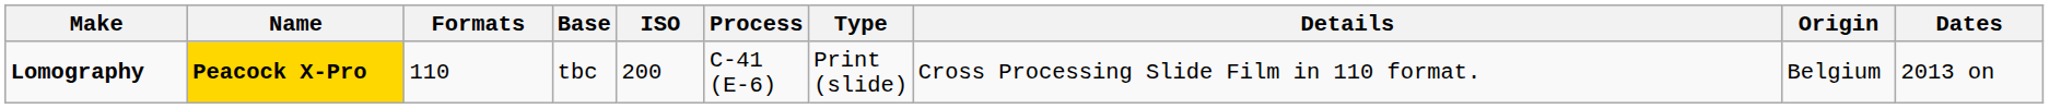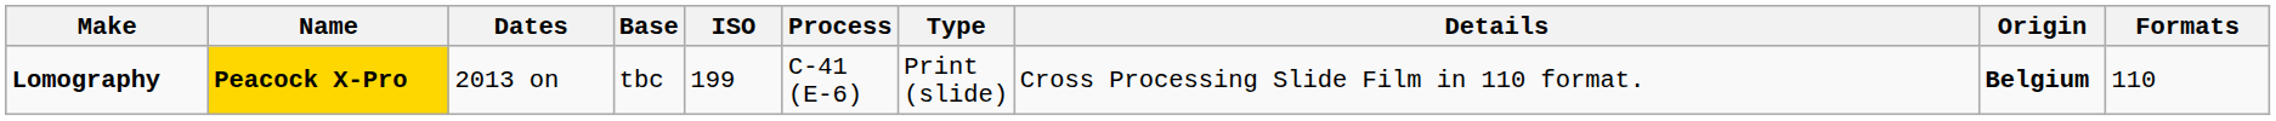 <table class="wikitable">
 <tr>
 <th scope="col" style="width: 100px;">Make</th>
 <th scope="col" style="width: 120px;">Name</th>
-<th scope="col" style="width: 80px;">Formats</th>
+<th scope="col" style="width: 80px;">Dates</th>
 <th scope="col" style="width: 30px;">Base</th>
 <th scope="col" style="width: 45px;">ISO</th>
 <th scope="col" style="width: 40px;">Process</th>
 <th scope="col" style="width: 40px;">Type</th>
 <th scope="col" style="width: 500px;">Details</th>
 <th scope="col" style="width: 60px;">Origin</th>
-<th scope="col" style="width: 80px;">Dates</th>
+<th scope="col" style="width: 80px;">Formats</th>
 </tr>
 <tr>
 <td><strong>Lomography</strong></td>
 <td style="background: gold;"><strong>Peacock X-Pro</strong></td>
-<td>110</td>
+<td>2013 on</td>
 <td>tbc</td>
-<td>200</td>
+<td>199</td>
 <td>C-41 (E-6)</td>
 <td>Print (slide)</td>
 <td>Cross Processing Slide Film in 110 format.</td>
-<td>Belgium</td>
-<td>2013 on</td>
+<td><strong>Belgium</strong></td>
+<td>110</td>
 </tr>
 </table>
